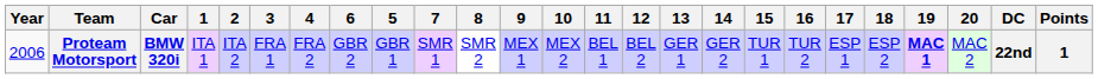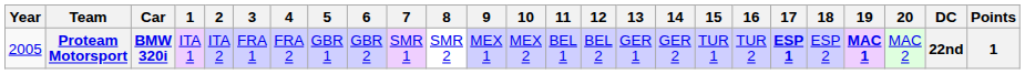 <table class="wikitable" style="text-align:center; font-size:85%">
 <tr>
 <th>Year</th>
 <th>Team</th>
 <th>Car</th>
 <th>1</th>
 <th>2</th>
 <th>3</th>
 <th>4</th>
+<th>5</th>
 <th>6</th>
-<th>5</th>
 <th>7</th>
 <th>8</th>
 <th>9</th>
 <th>10</th>
 <th>11</th>
 <th>12</th>
 <th>13</th>
 <th>14</th>
 <th>15</th>
 <th>16</th>
 <th>17</th>
 <th>18</th>
 <th>19</th>
 <th>20</th>
 <th>DC</th>
 <th>Points</th>
 </tr>
 <tr>
-<td><a href='#'>2006</a></td>
+<td><a href='#'>2005</a></td>
 <th><a href='#'>Proteam Motorsport</a></th>
 <th><a href='#'>BMW 320i</a></th>
 <td style="background:#efcfff;"><a href='#'>ITA<br>1</a><br></td>
 <td style="background:#cfcfff;"><a href='#'>ITA<br>2</a><br></td>
 <td style="background:#cfcfff;"><a href='#'>FRA<br>1</a><br></td>
 <td style="background:#cfcfff;"><a href='#'>FRA<br>2</a><br></td>
+<td style="background:#cfcfff;"><a href='#'>GBR<br>1</a><br></td>
 <td style="background:#cfcfff;"><a href='#'>GBR<br>2</a><br></td>
-<td style="background:#cfcfff;"><a href='#'>GBR<br>1</a><br></td>
 <td style="background:#efcfff;"><a href='#'>SMR<br>1</a><br></td>
 <td style="background:#ffffff;"><a href='#'>SMR<br>2</a><br></td>
 <td style="background:#cfcfff;"><a href='#'>MEX<br>1</a><br></td>
 <td style="background:#cfcfff;"><a href='#'>MEX<br>2</a><br></td>
 <td style="background:#cfcfff;"><a href='#'>BEL<br>1</a><br></td>
 <td style="background:#cfcfff;"><a href='#'>BEL<br>2</a><br></td>
 <td style="background:#cfcfff;"><a href='#'>GER<br>1</a><br></td>
 <td style="background:#cfcfff;"><a href='#'>GER<br>2</a><br></td>
 <td style="background:#cfcfff;"><a href='#'>TUR<br>1</a><br></td>
 <td style="background:#cfcfff;"><a href='#'>TUR<br>2</a><br></td>
-<td style="background:#cfcfff;"><a href='#'>ESP<br>1</a><br></td>
+<td style="background:#cfcfff;"><strong><a href='#'>ESP<br>1</a><br></strong></td>
 <td style="background:#cfcfff;"><a href='#'>ESP<br>2</a><br></td>
 <td style="background:#efcfff;"><strong><a href='#'>MAC<br>1</a><br></strong></td>
 <td style="background:#dfffdf;"><a href='#'>MAC<br>2</a><br></td>
 <th>22nd</th>
 <th>1</th>
 </tr>
 </table>
